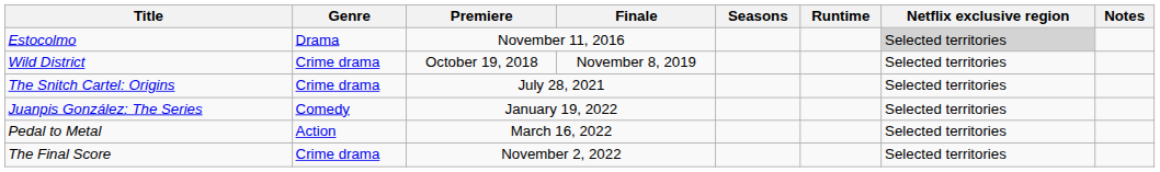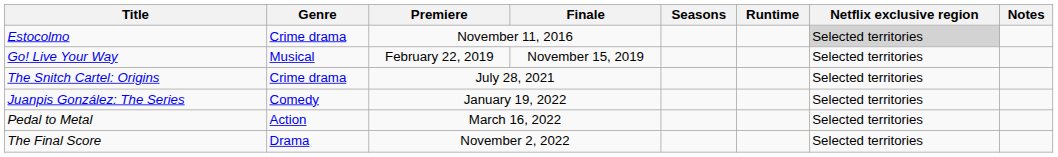 <table class="wikitable sortable" style="width:100%">
 <tr>
 <th scope="col" style="width:25%;">Title</th>
 <th>Genre</th>
 <th>Premiere</th>
 <th>Finale</th>
 <th>Seasons</th>
 <th>Runtime</th>
 <th>Netflix exclusive region</th>
 <th>Notes</th>
 </tr>
 <tr>
 <td><em><a href='#'>Estocolmo</a></em></td>
-<td><a href='#'>Drama</a></td>
+<td><a href='#'>Crime drama</a></td>
 <td colspan="2" style="text-align:center">November 11, 2016</td>
 <td></td>
 <td></td>
 <td style="background: lightgrey;">Selected territories</td>
 <td></td>
 </tr>
 <tr>
-<td><em><a href='#'>Wild District</a></em></td>
-<td><a href='#'>Crime drama</a></td>
-<td style="text-align:center">October 19, 2018</td>
-<td style="text-align:center">November 8, 2019</td>
+<td><em><a href='#'>Go! Live Your Way</a></em></td>
+<td><a href='#'>Musical</a></td>
+<td style="text-align:center">February 22, 2019</td>
+<td style="text-align:center">November 15, 2019</td>
 <td></td>
 <td></td>
 <td>Selected territories</td>
 <td></td>
 </tr>
 <tr>
 <td><em><a href='#'>The Snitch Cartel: Origins</a></em></td>
 <td><a href='#'>Crime drama</a></td>
 <td colspan="2" style="text-align:center">July 28, 2021</td>
 <td></td>
 <td></td>
 <td>Selected territories</td>
 <td></td>
 </tr>
 <tr>
 <td><em><a href='#'>Juanpis González: The Series</a></em></td>
 <td><a href='#'>Comedy</a></td>
 <td colspan="2" style="text-align:center">January 19, 2022</td>
 <td></td>
 <td></td>
 <td>Selected territories</td>
 <td></td>
 </tr>
 <tr>
 <td><em>Pedal to Metal</em></td>
 <td><a href='#'>Action</a></td>
 <td colspan="2" style="text-align:center">March 16, 2022</td>
 <td></td>
 <td></td>
 <td>Selected territories</td>
 <td></td>
 </tr>
 <tr>
 <td><em>The Final Score</em></td>
-<td><a href='#'>Crime drama</a></td>
+<td><a href='#'>Drama</a></td>
 <td colspan="2" style="text-align:center">November 2, 2022</td>
 <td></td>
 <td></td>
 <td>Selected territories</td>
 <td></td>
 </tr>
 </table>
